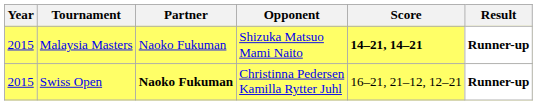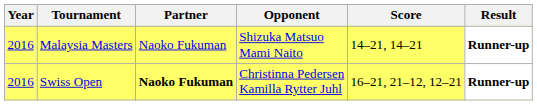 <table class="sortable wikitable" style="font-size: 90%;">
 <tr>
 <th>Year</th>
 <th>Tournament</th>
 <th>Partner</th>
 <th>Opponent</th>
 <th>Score</th>
 <th>Result</th>
 </tr>
 <tr style="background:#FFFF67">
-<td align="center"><a href='#'>2015</a></td>
+<td align="center"><a href='#'>2016</a></td>
 <td align="left"><a href='#'>Malaysia Masters</a></td>
 <td align="left"> <a href='#'>Naoko Fukuman</a></td>
 <td align="left"> <a href='#'>Shizuka Matsuo</a><br> <a href='#'>Mami Naito</a></td>
-<td align="left"><strong>14–21, 14–21</strong></td>
+<td align="left">14–21, 14–21</td>
 <td style="text-align:left; background:white"> <strong>Runner-up</strong></td>
 </tr>
 <tr style="background:#FFFF67">
-<td align="center"><a href='#'>2015</a></td>
+<td align="center"><a href='#'>2016</a></td>
 <td align="left"><a href='#'>Swiss Open</a></td>
 <td align="left"><strong> Naoko Fukuman</strong></td>
 <td align="left"> <a href='#'>Christinna Pedersen</a><br> <a href='#'>Kamilla Rytter Juhl</a></td>
 <td align="left">16–21, 21–12, 12–21</td>
 <td style="text-align:left; background:white"> <strong>Runner-up</strong></td>
 </tr>
 </table>
